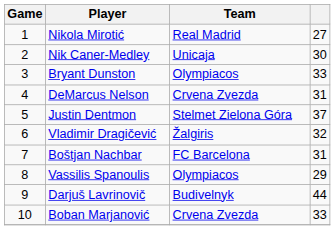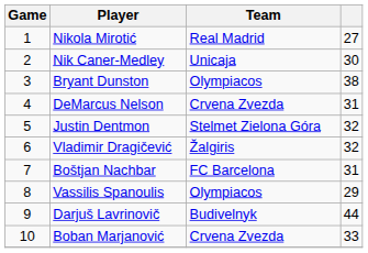 <table class="wikitable sortable" style="text-align: center">
 <tr>
 <th style="text-align:center;">Game</th>
 <th style="text-align:center; width:150px;">Player</th>
 <th style="text-align:center; width:170px;">Team</th>
 <th style="text-align:center;"></th>
 </tr>
 <tr>
 <td>1</td>
 <td align="left"> <a href='#'>Nikola Mirotić</a></td>
 <td align="left"> <a href='#'>Real Madrid</a></td>
 <td>27</td>
 </tr>
 <tr>
 <td>2</td>
 <td align="left"> <a href='#'>Nik Caner-Medley</a></td>
 <td align="left"> <a href='#'>Unicaja</a></td>
 <td>30</td>
 </tr>
 <tr>
 <td>3</td>
 <td align="left"> <a href='#'>Bryant Dunston</a></td>
 <td align="left"> <a href='#'>Olympiacos</a></td>
-<td>33</td>
+<td>38</td>
 </tr>
 <tr>
 <td>4</td>
 <td align="left"> <a href='#'>DeMarcus Nelson</a></td>
 <td align="left"> <a href='#'>Crvena Zvezda</a></td>
 <td>31</td>
 </tr>
 <tr>
 <td>5</td>
 <td align="left"> <a href='#'>Justin Dentmon</a></td>
 <td align="left"> <a href='#'>Stelmet Zielona Góra</a></td>
-<td>37</td>
+<td>32</td>
 </tr>
 <tr>
 <td>6</td>
 <td align="left"> <a href='#'>Vladimir Dragičević</a></td>
 <td align="left"> <a href='#'>Žalgiris</a></td>
 <td>32</td>
 </tr>
 <tr>
 <td>7</td>
 <td align="left"> <a href='#'>Boštjan Nachbar</a></td>
 <td align="left"> <a href='#'>FC Barcelona</a></td>
 <td>31</td>
 </tr>
 <tr>
 <td>8</td>
 <td align="left"> <a href='#'>Vassilis Spanoulis</a></td>
 <td align="left"> <a href='#'>Olympiacos</a></td>
 <td>29</td>
 </tr>
 <tr>
 <td>9</td>
 <td align="left"> <a href='#'>Darjuš Lavrinovič</a></td>
 <td align="left"> <a href='#'>Budivelnyk</a></td>
 <td>44</td>
 </tr>
 <tr>
 <td>10</td>
 <td align="left"> <a href='#'>Boban Marjanović</a></td>
 <td align="left"> <a href='#'>Crvena Zvezda</a></td>
 <td>33</td>
 </tr>
 <tr>
 </tr>
 </table>
